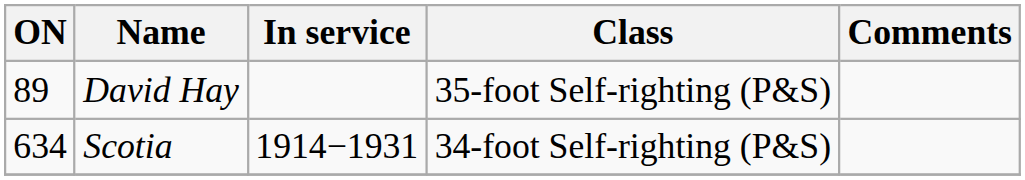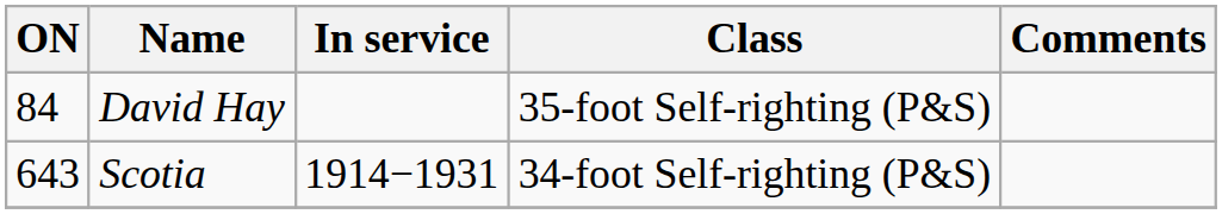 <table class="wikitable">
 <tr>
 <th>ON</th>
 <th>Name</th>
 <th>In service</th>
 <th>Class</th>
 <th>Comments</th>
 </tr>
 <tr>
-<td>89</td>
+<td>84</td>
 <td><em>David Hay</em></td>
 <td></td>
 <td>35-foot Self-righting (P&S)</td>
 <td></td>
 </tr>
 <tr>
-<td>634</td>
+<td>643</td>
 <td><em>Scotia</em></td>
 <td>1914−1931</td>
 <td>34-foot Self-righting (P&S)</td>
 <td></td>
 </tr>
 <tr>
 </tr>
 </table>
